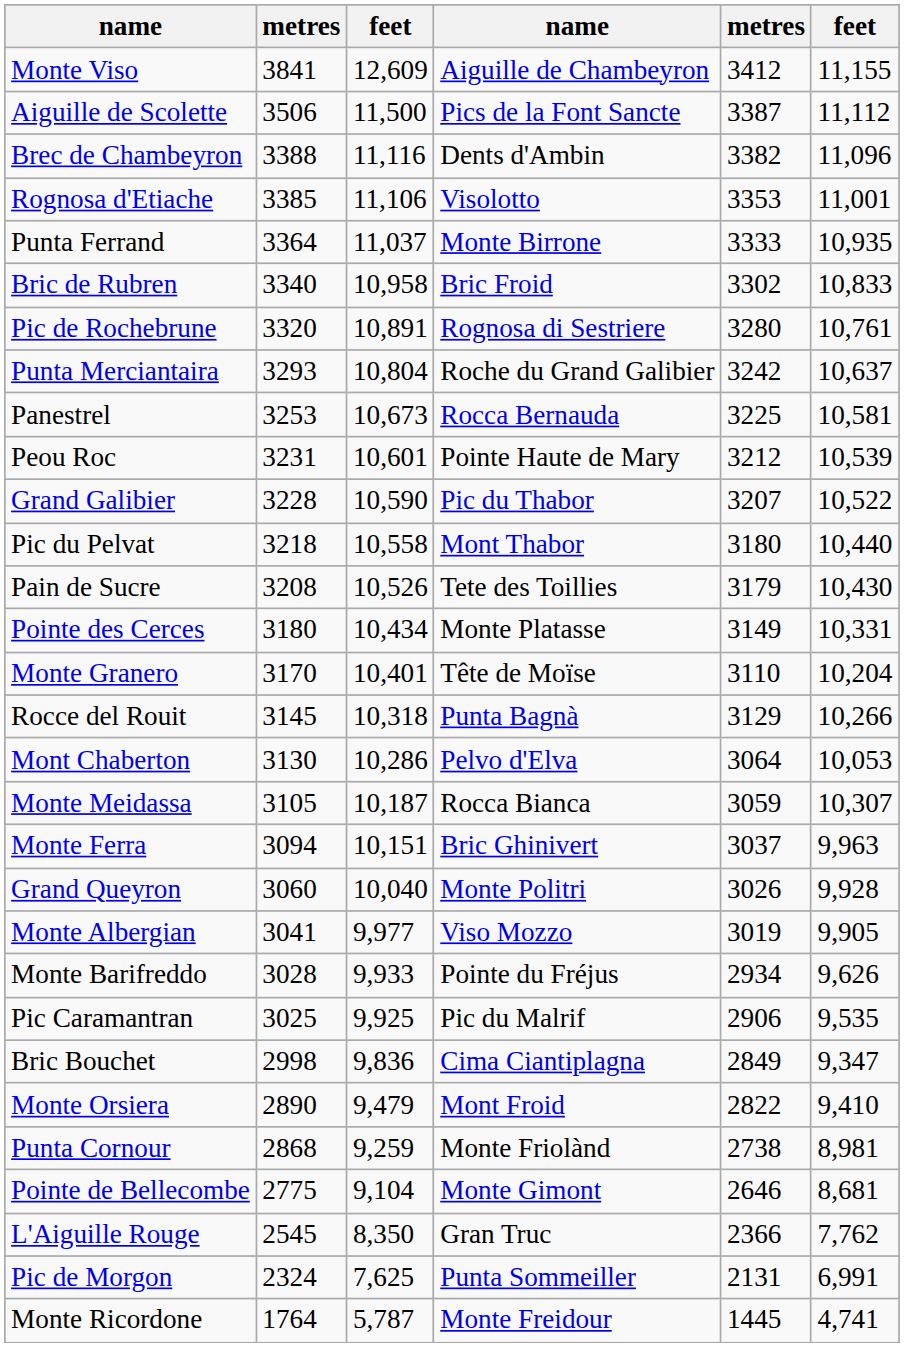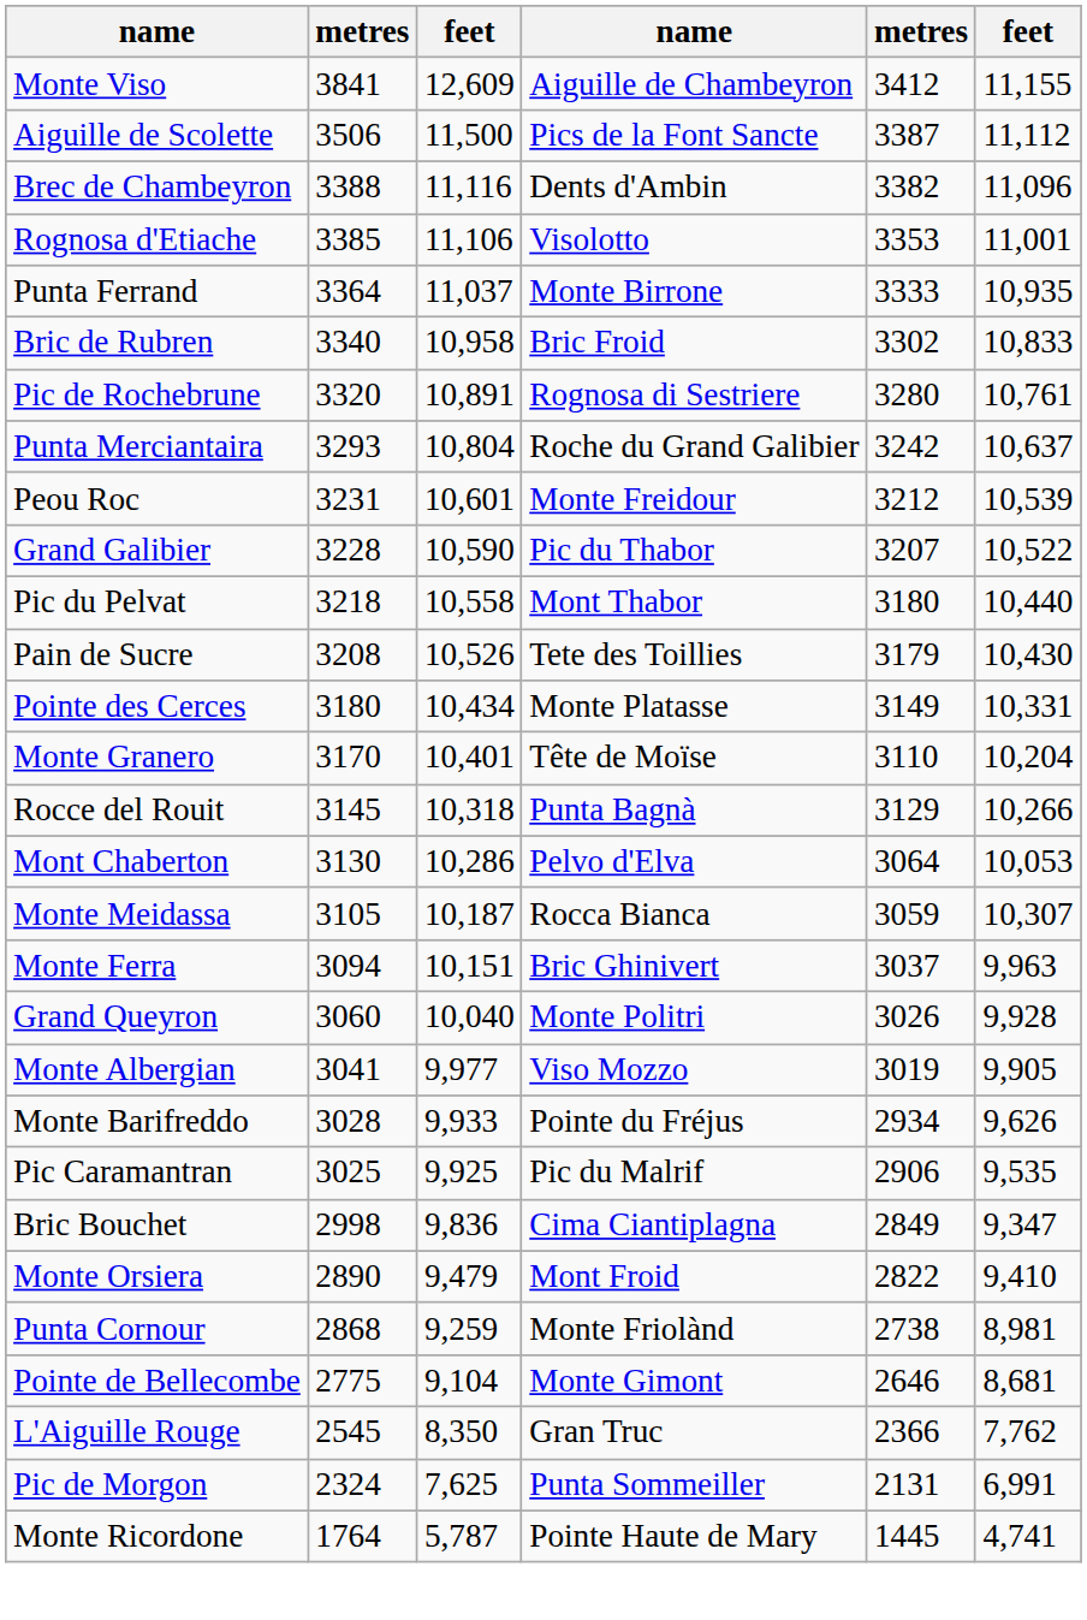 <table class="wikitable sortable">
 <tr>
 <th>name</th>
 <th>metres</th>
 <th>feet</th>
 <th>name</th>
 <th>metres</th>
 <th>feet</th>
 </tr>
 <tr>
 <td><a href='#'>Monte Viso</a></td>
 <td>3841</td>
 <td>12,609</td>
 <td><a href='#'>Aiguille de Chambeyron</a></td>
 <td>3412</td>
 <td>11,155</td>
 </tr>
 <tr>
 <td><a href='#'>Aiguille de Scolette</a></td>
 <td>3506</td>
 <td>11,500</td>
 <td><a href='#'>Pics de la Font Sancte</a></td>
 <td>3387</td>
 <td>11,112</td>
 </tr>
 <tr>
 <td><a href='#'>Brec de Chambeyron</a></td>
 <td>3388</td>
 <td>11,116</td>
 <td>Dents d'Ambin</td>
 <td>3382</td>
 <td>11,096</td>
 </tr>
 <tr>
 <td><a href='#'>Rognosa d'Etiache</a></td>
 <td>3385</td>
 <td>11,106</td>
 <td><a href='#'>Visolotto</a></td>
 <td>3353</td>
 <td>11,001</td>
 </tr>
 <tr>
 <td>Punta Ferrand</td>
 <td>3364</td>
 <td>11,037</td>
 <td><a href='#'>Monte Birrone</a></td>
 <td>3333</td>
 <td>10,935</td>
 </tr>
 <tr>
 <td><a href='#'>Bric de Rubren</a></td>
 <td>3340</td>
 <td>10,958</td>
 <td><a href='#'>Bric Froid</a></td>
 <td>3302</td>
 <td>10,833</td>
 </tr>
 <tr>
 <td><a href='#'>Pic de Rochebrune</a></td>
 <td>3320</td>
 <td>10,891</td>
 <td><a href='#'>Rognosa di Sestriere</a></td>
 <td>3280</td>
 <td>10,761</td>
 </tr>
 <tr>
 <td><a href='#'>Punta Merciantaira</a></td>
 <td>3293</td>
 <td>10,804</td>
 <td>Roche du Grand Galibier</td>
 <td>3242</td>
 <td>10,637</td>
 </tr>
 <tr>
-<td>Panestrel</td>
-<td>3253</td>
-<td>10,673</td>
-<td><a href='#'>Rocca Bernauda</a></td>
-<td>3225</td>
-<td>10,581</td>
-</tr>
-<tr>
 <td>Peou Roc</td>
 <td>3231</td>
 <td>10,601</td>
-<td>Pointe Haute de Mary</td>
+<td><a href='#'>Monte Freidour</a></td>
 <td>3212</td>
 <td>10,539</td>
 </tr>
 <tr>
 <td><a href='#'>Grand Galibier</a></td>
 <td>3228</td>
 <td>10,590</td>
 <td><a href='#'>Pic du Thabor</a></td>
 <td>3207</td>
 <td>10,522</td>
 </tr>
 <tr>
 <td>Pic du Pelvat</td>
 <td>3218</td>
 <td>10,558</td>
 <td><a href='#'>Mont Thabor</a></td>
 <td>3180</td>
 <td>10,440</td>
 </tr>
 <tr>
 <td>Pain de Sucre</td>
 <td>3208</td>
 <td>10,526</td>
 <td>Tete des Toillies</td>
 <td>3179</td>
 <td>10,430</td>
 </tr>
 <tr>
 <td><a href='#'>Pointe des Cerces</a></td>
 <td>3180</td>
 <td>10,434</td>
 <td>Monte Platasse</td>
 <td>3149</td>
 <td>10,331</td>
 </tr>
 <tr>
 <td><a href='#'>Monte Granero</a></td>
 <td>3170</td>
 <td>10,401</td>
 <td>Tête de Moïse</td>
 <td>3110</td>
 <td>10,204</td>
 </tr>
 <tr>
 <td>Rocce del Rouit</td>
 <td>3145</td>
 <td>10,318</td>
 <td><a href='#'>Punta Bagnà</a></td>
 <td>3129</td>
 <td>10,266</td>
 </tr>
 <tr>
 <td><a href='#'>Mont Chaberton</a></td>
 <td>3130</td>
 <td>10,286</td>
 <td><a href='#'>Pelvo d'Elva</a></td>
 <td>3064</td>
 <td>10,053</td>
 </tr>
 <tr>
 <td><a href='#'>Monte Meidassa</a></td>
 <td>3105</td>
 <td>10,187</td>
 <td>Rocca Bianca</td>
 <td>3059</td>
 <td>10,307</td>
 </tr>
 <tr>
 <td><a href='#'>Monte Ferra</a></td>
 <td>3094</td>
 <td>10,151</td>
 <td><a href='#'>Bric Ghinivert</a></td>
 <td>3037</td>
 <td>9,963</td>
 </tr>
 <tr>
 <td><a href='#'>Grand Queyron</a></td>
 <td>3060</td>
 <td>10,040</td>
 <td><a href='#'>Monte Politri</a></td>
 <td>3026</td>
 <td>9,928</td>
 </tr>
 <tr>
 <td><a href='#'>Monte Albergian</a></td>
 <td>3041</td>
 <td>9,977</td>
 <td><a href='#'>Viso Mozzo</a></td>
 <td>3019</td>
 <td>9,905</td>
 </tr>
 <tr>
 <td>Monte Barifreddo</td>
 <td>3028</td>
 <td>9,933</td>
 <td>Pointe du Fréjus</td>
 <td>2934</td>
 <td>9,626</td>
 </tr>
 <tr>
 <td>Pic Caramantran</td>
 <td>3025</td>
 <td>9,925</td>
 <td>Pic du Malrif</td>
 <td>2906</td>
 <td>9,535</td>
 </tr>
 <tr>
 <td>Bric Bouchet</td>
 <td>2998</td>
 <td>9,836</td>
 <td><a href='#'>Cima Ciantiplagna</a></td>
 <td>2849</td>
 <td>9,347</td>
 </tr>
 <tr>
 <td><a href='#'>Monte Orsiera</a></td>
 <td>2890</td>
 <td>9,479</td>
 <td><a href='#'>Mont Froid</a></td>
 <td>2822</td>
 <td>9,410</td>
 </tr>
 <tr>
 <td><a href='#'>Punta Cornour</a></td>
 <td>2868</td>
 <td>9,259</td>
 <td>Monte Friolànd</td>
 <td>2738</td>
 <td>8,981</td>
 </tr>
 <tr>
 <td><a href='#'>Pointe de Bellecombe</a></td>
 <td>2775</td>
 <td>9,104</td>
 <td><a href='#'>Monte Gimont</a></td>
 <td>2646</td>
 <td>8,681</td>
 </tr>
 <tr>
 <td><a href='#'>L'Aiguille Rouge</a></td>
 <td>2545</td>
 <td>8,350</td>
 <td>Gran Truc</td>
 <td>2366</td>
 <td>7,762</td>
 </tr>
 <tr>
 <td><a href='#'>Pic de Morgon</a></td>
 <td>2324</td>
 <td>7,625</td>
 <td><a href='#'>Punta Sommeiller</a></td>
 <td>2131</td>
 <td>6,991</td>
 </tr>
 <tr>
 <td>Monte Ricordone</td>
 <td>1764</td>
 <td>5,787</td>
-<td><a href='#'>Monte Freidour</a></td>
+<td>Pointe Haute de Mary</td>
 <td>1445</td>
 <td>4,741</td>
 </tr>
 </table>
